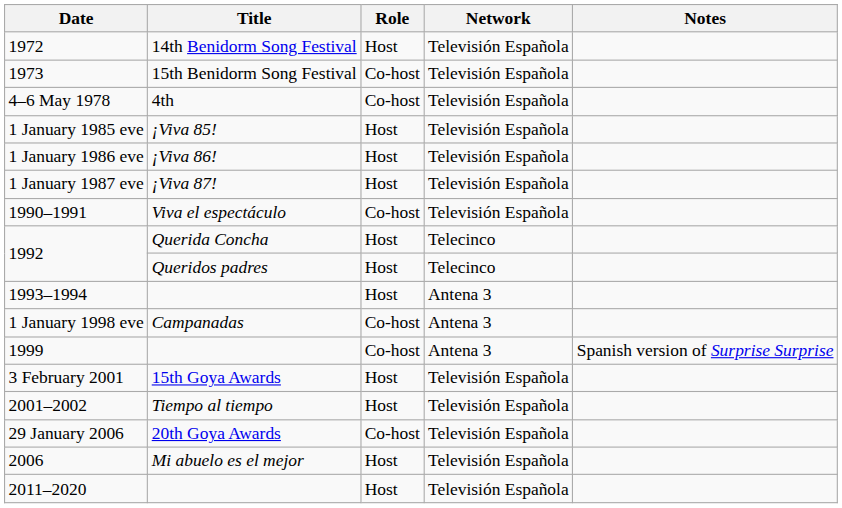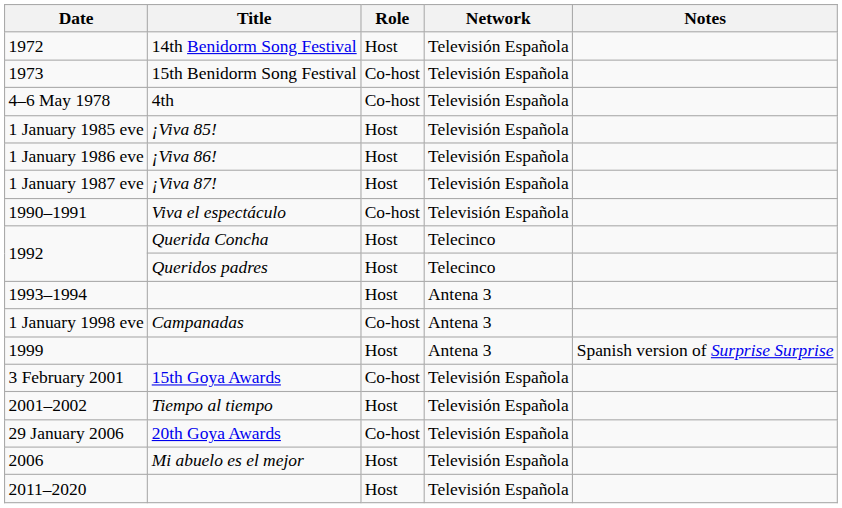 <table class="wikitable sortable">
 <tr>
 <th class="unsortable">Date</th>
 <th>Title</th>
 <th>Role</th>
 <th>Network</th>
 <th class="unsortable">Notes</th>
 </tr>
 <tr>
 <td>1972</td>
 <td>14th <a href='#'>Benidorm Song Festival</a></td>
 <td>Host</td>
 <td>Televisión Española</td>
 <td></td>
 </tr>
 <tr>
 <td>1973</td>
 <td>15th Benidorm Song Festival</td>
 <td>Co-host</td>
 <td>Televisión Española</td>
 <td></td>
 </tr>
 <tr>
 <td>4–6 May 1978</td>
 <td>4th </td>
 <td>Co-host</td>
 <td>Televisión Española</td>
 <td></td>
 </tr>
 <tr>
 <td>1 January 1985 eve</td>
 <td><em>¡Viva 85!</em></td>
 <td>Host</td>
 <td>Televisión Española</td>
 <td></td>
 </tr>
 <tr>
 <td>1 January 1986 eve</td>
 <td><em>¡Viva 86!</em></td>
 <td>Host</td>
 <td>Televisión Española</td>
 <td></td>
 </tr>
 <tr>
 <td>1 January 1987 eve</td>
 <td><em>¡Viva 87!</em></td>
 <td>Host</td>
 <td>Televisión Española</td>
 <td></td>
 </tr>
 <tr>
 <td>1990–1991</td>
 <td><em>Viva el espectáculo</em></td>
 <td>Co-host</td>
 <td>Televisión Española</td>
 <td></td>
 </tr>
 <tr>
 <td rowspan=2>1992</td>
 <td><em>Querida Concha</em></td>
 <td>Host</td>
 <td>Telecinco</td>
 <td></td>
 </tr>
 <tr>
 <td><em>Queridos padres</em></td>
 <td>Host</td>
 <td>Telecinco</td>
 <td></td>
 </tr>
 <tr>
 <td>1993–1994</td>
 <td><em></em></td>
 <td>Host</td>
 <td>Antena 3</td>
 <td></td>
 </tr>
 <tr>
 <td>1 January 1998 eve</td>
 <td><em>Campanadas</em></td>
 <td>Co-host</td>
 <td>Antena 3</td>
 <td></td>
 </tr>
 <tr>
 <td>1999</td>
 <td><em></em></td>
-<td>Co-host</td>
+<td>Host</td>
 <td>Antena 3</td>
 <td>Spanish version of <em><a href='#'>Surprise Surprise</a></em></td>
 </tr>
 <tr>
 <td>3 February 2001</td>
 <td><a href='#'>15th Goya Awards</a></td>
-<td>Host</td>
+<td>Co-host</td>
 <td>Televisión Española</td>
 <td></td>
 </tr>
 <tr>
 <td>2001–2002</td>
 <td><em>Tiempo al tiempo</em></td>
 <td>Host</td>
 <td>Televisión Española</td>
 <td></td>
 </tr>
 <tr>
 <td>29 January 2006</td>
 <td><a href='#'>20th Goya Awards</a></td>
 <td>Co-host</td>
 <td>Televisión Española</td>
 <td></td>
 </tr>
 <tr>
 <td>2006</td>
 <td><em>Mi abuelo es el mejor</em></td>
 <td>Host</td>
 <td>Televisión Española</td>
 <td></td>
 </tr>
 <tr>
 <td>2011–2020</td>
 <td><em></em></td>
 <td>Host</td>
 <td>Televisión Española</td>
 <td></td>
 </tr>
 </table>
